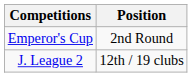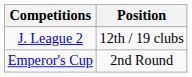 <table class="wikitable" style="text-align:center;">
 <tr>
 <th>Competitions</th>
 <th>Position</th>
 </tr>
 <tr>
+<td><a href='#'>J. League 2</a></td>
+<td>12th / 19 clubs</td>
+</tr>
+<tr>
 <td><a href='#'>Emperor's Cup</a></td>
 <td>2nd Round</td>
 </tr>
-<tr>
-<td><a href='#'>J. League 2</a></td>
-<td>12th / 19 clubs</td>
-</tr>
 </table>
